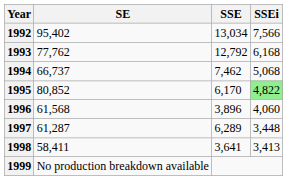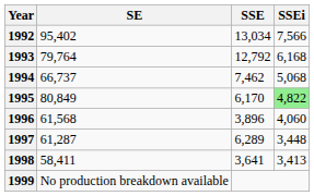 <table class="wikitable">
 <tr>
 <th>Year</th>
 <th>SE</th>
 <th>SSE</th>
 <th>SSEi</th>
 </tr>
 <tr>
 <th>1992</th>
 <td>95,402</td>
 <td>13,034</td>
 <td>7,566</td>
 </tr>
 <tr>
 <th>1993</th>
-<td>77,762</td>
+<td>79,764</td>
 <td>12,792</td>
 <td>6,168</td>
 </tr>
 <tr>
 <th>1994</th>
 <td>66,737</td>
 <td>7,462</td>
 <td>5,068</td>
 </tr>
 <tr>
 <th>1995</th>
-<td>80,852</td>
+<td>80,849</td>
 <td>6,170</td>
 <td style="background: lightgreen;">4,822</td>
 </tr>
 <tr>
 <th>1996</th>
 <td>61,568</td>
 <td>3,896</td>
 <td>4,060</td>
 </tr>
 <tr>
 <th>1997</th>
 <td>61,287</td>
 <td>6,289</td>
 <td>3,448</td>
 </tr>
 <tr>
 <th>1998</th>
 <td>58,411</td>
 <td>3,641</td>
 <td>3,413</td>
 </tr>
 <tr>
 <th>1999</th>
 <td>No production breakdown available</td>
 </tr>
 </table>
